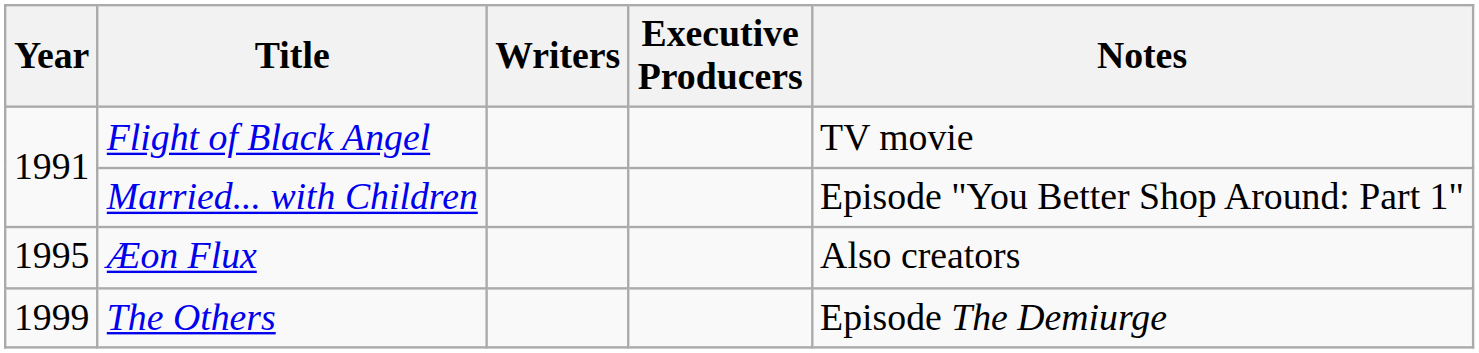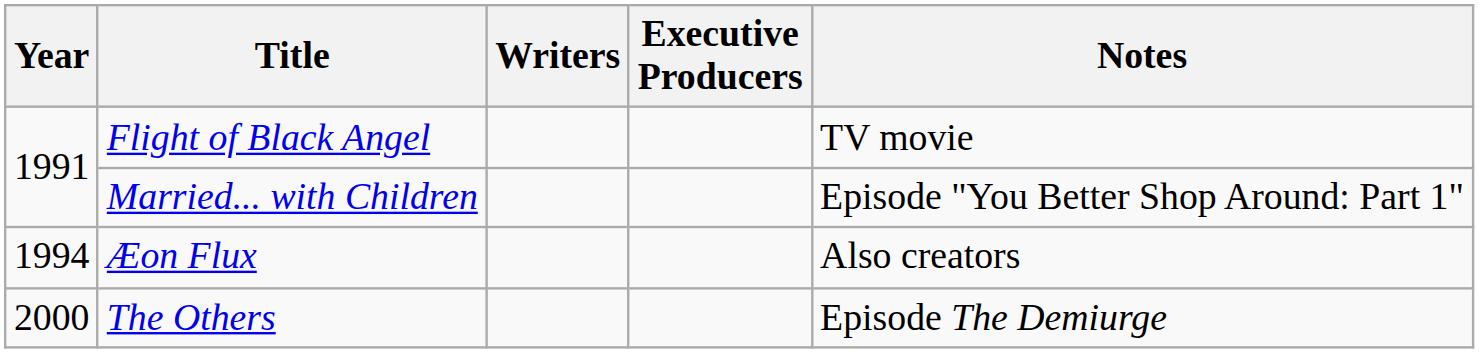 <table class="wikitable">
 <tr>
 <th>Year</th>
 <th>Title</th>
 <th>Writers</th>
 <th>Executive<br>Producers</th>
 <th>Notes</th>
 </tr>
 <tr>
 <td rowspan=2>1991</td>
 <td><em><a href='#'>Flight of Black Angel</a></em></td>
 <td></td>
 <td></td>
 <td>TV movie</td>
 </tr>
 <tr>
 <td><em><a href='#'>Married... with Children</a></em></td>
 <td></td>
 <td></td>
 <td>Episode "You Better Shop Around: Part 1"</td>
 </tr>
 <tr>
-<td>1995</td>
+<td>1994</td>
 <td><em><a href='#'>Æon Flux</a></em></td>
 <td></td>
 <td></td>
 <td>Also creators</td>
 </tr>
 <tr>
-<td>1999</td>
+<td>2000</td>
 <td><em><a href='#'>The Others</a></em></td>
 <td></td>
 <td></td>
 <td>Episode <em>The Demiurge</em></td>
 </tr>
 </table>
